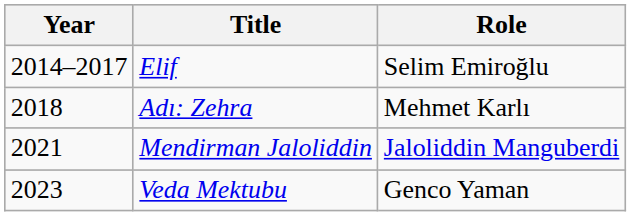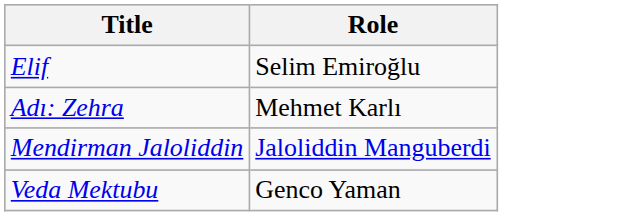 <table class="wikitable">
 <tr>
-<th>Year</th>
 <th>Title</th>
 <th>Role</th>
 </tr>
 <tr>
-<td>2014–2017</td>
 <td><em><a href='#'>Elif</a></em></td>
 <td>Selim Emiroğlu</td>
 </tr>
 <tr>
-<td>2018</td>
 <td><em><a href='#'>Adı: Zehra</a></em></td>
 <td>Mehmet Karlı</td>
 </tr>
 <tr>
-<td>2021</td>
 <td><em><a href='#'>Mendirman Jaloliddin</a></em></td>
 <td><a href='#'>Jaloliddin Manguberdi</a></td>
 </tr>
 <tr>
-<td>2023</td>
 <td><em><a href='#'>Veda Mektubu</a></em></td>
 <td>Genco Yaman</td>
 </tr>
 </table>
